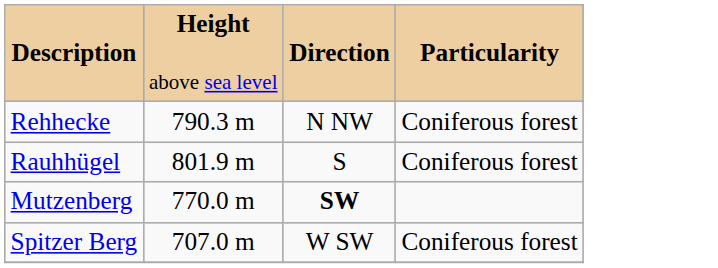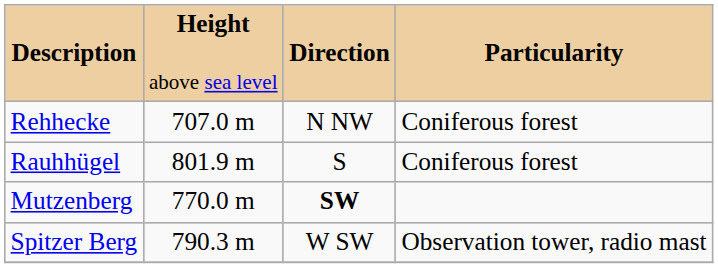 <table class="wikitable">
 <tr bgcolor="#EECFA1" align="center">
 <td><strong>Description</strong></td>
 <td><strong>Height <br></strong><br><small> above <a href='#'>sea level</a> </small></td>
 <td><strong>Direction</strong></td>
 <td><strong>Particularity</strong></td>
 </tr>
 <tr>
 <td><a href='#'>Rehhecke</a></td>
-<td align="center">790.3 m</td>
+<td align="center">707.0 m</td>
 <td align="center">N NW</td>
 <td>Coniferous forest</td>
 </tr>
 <tr>
 <td><a href='#'>Rauhhügel</a></td>
 <td align="center">801.9 m</td>
 <td align="center">S</td>
 <td>Coniferous forest</td>
 </tr>
 <tr>
 <td><a href='#'>Mutzenberg</a></td>
 <td align="center">770.0 m</td>
 <td align="center"><strong>SW</strong></td>
 <td></td>
 </tr>
 <tr>
 <td><a href='#'>Spitzer Berg</a></td>
-<td align="center">707.0 m</td>
+<td align="center">790.3 m</td>
 <td align="center">W SW</td>
-<td>Coniferous forest</td>
+<td>Observation tower, radio mast</td>
 </tr>
 <tr>
 </tr>
 </table>
